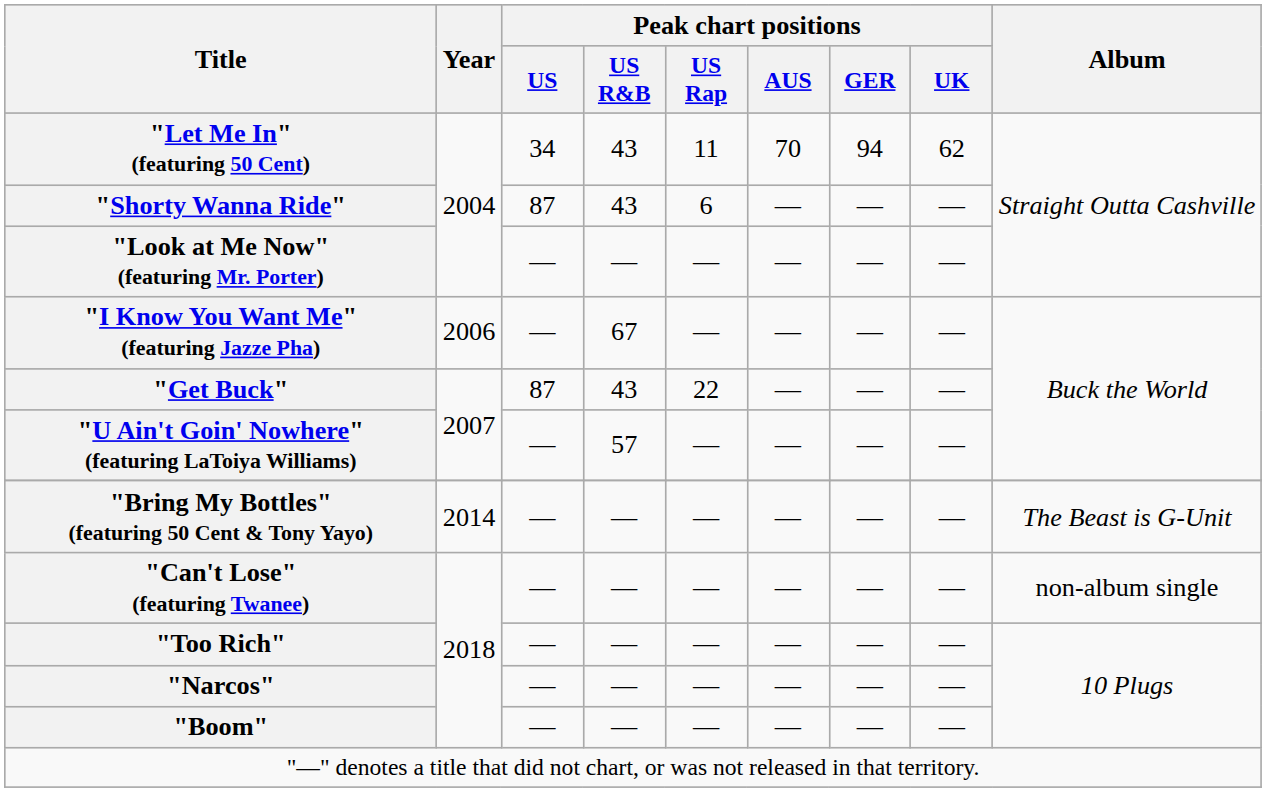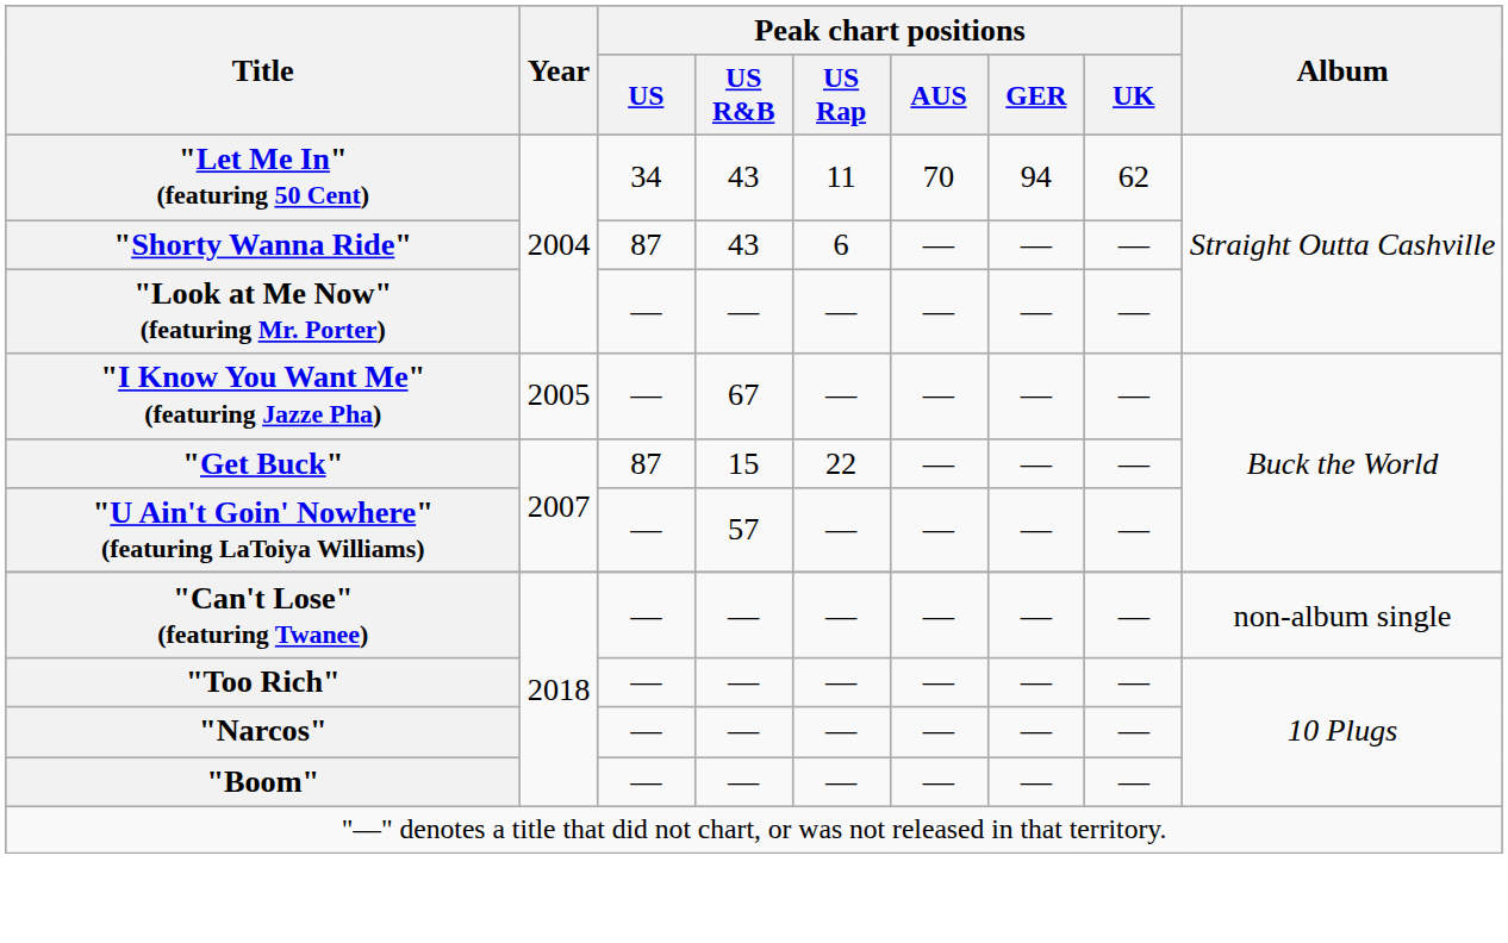 <table class="wikitable plainrowheaders" style="text-align:center;" border="1">
 <tr>
 <th scope="col" rowspan="2" style="width:16em;">Title</th>
 <th scope="col" rowspan="2">Year</th>
 <th scope="col" colspan="6">Peak chart positions</th>
 <th scope="col" rowspan="2">Album</th>
 </tr>
 <tr>
 <th style="width:3em; font-size:90%"><a href='#'>US</a><br></th>
 <th style="width:3em; font-size:90%"><a href='#'>US<br>R&B</a><br></th>
 <th style="width:3em; font-size:90%"><a href='#'>US<br>Rap</a><br></th>
 <th style="width:3em; font-size:90%"><a href='#'>AUS</a><br></th>
 <th style="width:3em; font-size:90%"><a href='#'>GER</a><br></th>
 <th style="width:3em; font-size:90%"><a href='#'>UK</a><br></th>
 </tr>
 <tr>
 <th scope="row">"<a href='#'>Let Me In</a>"<br><small>(featuring <a href='#'>50 Cent</a>)</small></th>
 <td rowspan="3">2004</td>
 <td>34</td>
 <td>43</td>
 <td>11</td>
 <td>70</td>
 <td>94</td>
 <td>62</td>
 <td rowspan="3"><em>Straight Outta Cashville</em></td>
 </tr>
 <tr>
 <th scope="row">"<a href='#'>Shorty Wanna Ride</a>"</th>
 <td>87</td>
 <td>43</td>
 <td>6</td>
 <td>—</td>
 <td>—</td>
 <td>—</td>
 </tr>
 <tr>
 <th scope="row">"Look at Me Now"<br><small>(featuring <a href='#'>Mr. Porter</a>)</small></th>
 <td>—</td>
 <td>—</td>
 <td>—</td>
 <td>—</td>
 <td>—</td>
 <td>—</td>
 </tr>
 <tr>
 <th scope="row">"<a href='#'>I Know You Want Me</a>"<br><small>(featuring <a href='#'>Jazze Pha</a>)</small></th>
-<td>2006</td>
+<td>2005</td>
 <td>—</td>
 <td>67</td>
 <td>—</td>
 <td>—</td>
 <td>—</td>
 <td>—</td>
 <td rowspan="3"><em>Buck the World</em></td>
 </tr>
 <tr>
 <th scope="row">"<a href='#'>Get Buck</a>"</th>
 <td rowspan="2">2007</td>
 <td>87</td>
-<td>43</td>
+<td>15</td>
 <td>22</td>
 <td>—</td>
 <td>—</td>
 <td>—</td>
 </tr>
 <tr>
 <th scope="row">"<a href='#'>U Ain't Goin' Nowhere</a>"<br><small>(featuring LaToiya Williams)</small></th>
 <td>—</td>
 <td>57</td>
 <td>—</td>
 <td>—</td>
 <td>—</td>
 <td>—</td>
 </tr>
 <tr>
-</tr>
-<tr>
-<th scope="row">"Bring My Bottles"<br><small>(featuring 50 Cent & Tony Yayo)</small></th>
-<td>2014</td>
-<td>—</td>
-<td>—</td>
-<td>—</td>
-<td>—</td>
-<td>—</td>
-<td>—</td>
-<td><em>The Beast is G-Unit</em></td>
 </tr>
 <tr>
 <th scope="row">"Can't Lose"<br><small>(featuring <a href='#'>Twanee</a>)</small></th>
 <td rowspan="4">2018</td>
 <td>—</td>
 <td>—</td>
 <td>—</td>
 <td>—</td>
 <td>—</td>
 <td>—</td>
 <td>non-album single</td>
 </tr>
 <tr>
 <th scope="row">"Too Rich"</th>
 <td>—</td>
 <td>—</td>
 <td>—</td>
 <td>—</td>
 <td>—</td>
 <td>—</td>
 <td rowspan="3"><em>10 Plugs</em></td>
 </tr>
 <tr>
 <th scope="row">"Narcos"</th>
 <td>—</td>
 <td>—</td>
 <td>—</td>
 <td>—</td>
 <td>—</td>
 <td>—</td>
 </tr>
 <tr>
 <th scope="row">"Boom"</th>
 <td>—</td>
 <td>—</td>
 <td>—</td>
 <td>—</td>
 <td>—</td>
 <td>—</td>
 </tr>
 <tr>
 <td colspan="9" style="font-size:90%">"—" denotes a title that did not chart, or was not released in that territory.</td>
 </tr>
 </table>
